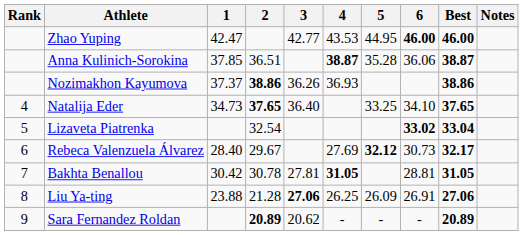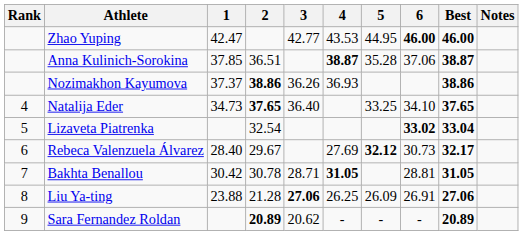 <table class="wikitable sortable" style="text-align:center">
 <tr>
 <th>Rank</th>
 <th>Athlete</th>
 <th>1</th>
 <th>2</th>
 <th>3</th>
 <th>4</th>
 <th>5</th>
 <th>6</th>
 <th>Best</th>
 <th>Notes</th>
 </tr>
 <tr>
 <td></td>
 <td style="text-align:left"><a href='#'>Zhao Yuping</a><br></td>
 <td>42.47</td>
 <td></td>
 <td>42.77</td>
 <td>43.53</td>
 <td>44.95</td>
 <td><strong>46.00</strong></td>
 <td><strong>46.00</strong></td>
 <td></td>
 </tr>
 <tr>
 <td></td>
 <td style="text-align:left"><a href='#'>Anna Kulinich-Sorokina</a><br></td>
 <td>37.85</td>
 <td>36.51</td>
 <td></td>
 <td><strong>38.87</strong></td>
 <td>35.28</td>
-<td>36.06</td>
+<td>37.06</td>
 <td><strong>38.87</strong></td>
 <td></td>
 </tr>
 <tr>
 <td></td>
 <td style="text-align:left"><a href='#'>Nozimakhon Kayumova</a><br></td>
 <td>37.37</td>
 <td><strong>38.86</strong></td>
 <td>36.26</td>
 <td>36.93</td>
 <td></td>
 <td></td>
 <td><strong>38.86</strong></td>
 <td></td>
 </tr>
 <tr>
 <td>4</td>
 <td style="text-align:left"><a href='#'>Natalija Eder</a><br></td>
 <td>34.73</td>
 <td><strong>37.65</strong></td>
 <td>36.40</td>
 <td></td>
 <td>33.25</td>
 <td>34.10</td>
 <td><strong>37.65</strong></td>
 <td></td>
 </tr>
 <tr>
 <td>5</td>
 <td style="text-align:left"><a href='#'>Lizaveta Piatrenka</a><br></td>
 <td></td>
 <td>32.54</td>
 <td></td>
 <td></td>
 <td></td>
 <td><strong>33.02</strong></td>
 <td><strong>33.04</strong></td>
 <td></td>
 </tr>
 <tr>
 <td>6</td>
 <td style="text-align:left"><a href='#'>Rebeca Valenzuela Álvarez</a><br></td>
 <td>28.40</td>
 <td>29.67</td>
 <td></td>
 <td>27.69</td>
 <td><strong>32.12</strong></td>
 <td>30.73</td>
 <td><strong>32.17</strong></td>
 <td></td>
 </tr>
 <tr>
 <td>7</td>
 <td style="text-align:left"><a href='#'>Bakhta Benallou</a><br></td>
 <td>30.42</td>
 <td>30.78</td>
-<td>27.81</td>
+<td>28.71</td>
 <td><strong>31.05</strong></td>
 <td></td>
 <td>28.81</td>
 <td><strong>31.05</strong></td>
 <td></td>
 </tr>
 <tr>
 <td>8</td>
 <td style="text-align:left"><a href='#'>Liu Ya-ting</a><br></td>
 <td>23.88</td>
 <td>21.28</td>
 <td><strong>27.06</strong></td>
 <td>26.25</td>
 <td>26.09</td>
 <td>26.91</td>
 <td><strong>27.06</strong></td>
 <td></td>
 </tr>
 <tr>
 <td>9</td>
 <td style="text-align:left"><a href='#'>Sara Fernandez Roldan</a><br></td>
 <td></td>
 <td><strong>20.89</strong></td>
 <td>20.62</td>
 <td>-</td>
 <td>-</td>
 <td>-</td>
 <td><strong>20.89</strong></td>
 <td></td>
 </tr>
 </table>
